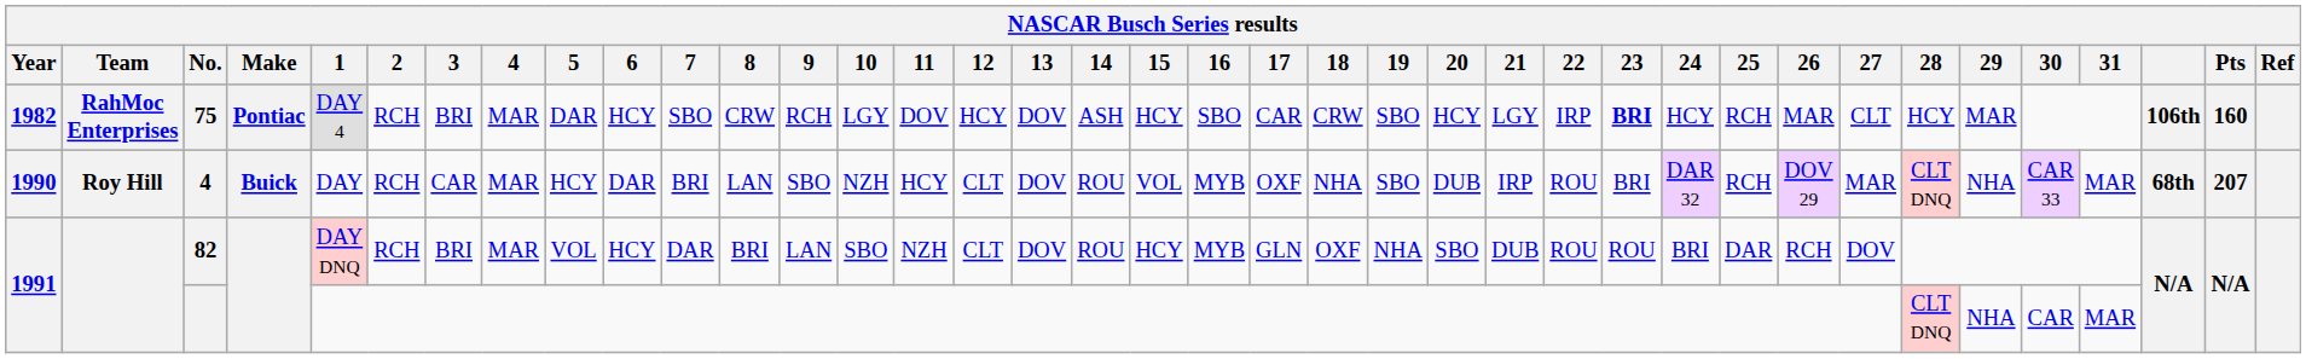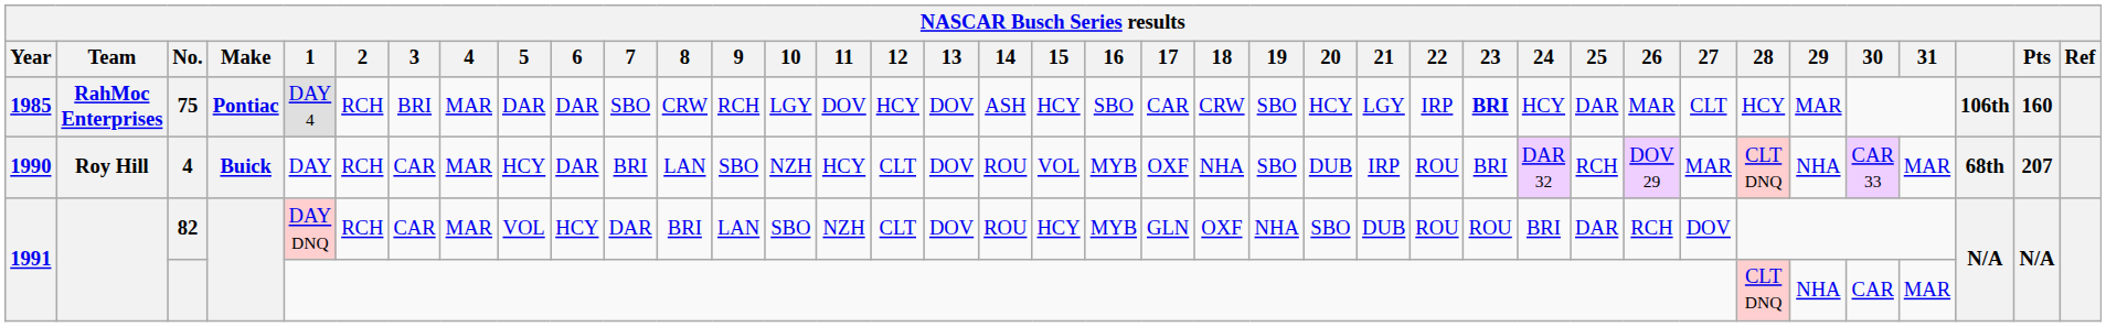 <table class="wikitable" style="text-align:center; font-size:75%">
 <tr>
 <th colspan=38><a href='#'>NASCAR Busch Series</a> results</th>
 </tr>
 <tr>
 <th>Year</th>
 <th>Team</th>
 <th>No.</th>
 <th>Make</th>
 <th>1</th>
 <th>2</th>
 <th>3</th>
 <th>4</th>
 <th>5</th>
 <th>6</th>
 <th>7</th>
 <th>8</th>
 <th>9</th>
 <th>10</th>
 <th>11</th>
 <th>12</th>
 <th>13</th>
 <th>14</th>
 <th>15</th>
 <th>16</th>
 <th>17</th>
 <th>18</th>
 <th>19</th>
 <th>20</th>
 <th>21</th>
 <th>22</th>
 <th>23</th>
 <th>24</th>
 <th>25</th>
 <th>26</th>
 <th>27</th>
 <th>28</th>
 <th>29</th>
 <th>30</th>
 <th>31</th>
 <th></th>
 <th>Pts</th>
 <th>Ref</th>
 </tr>
 <tr>
-<th><a href='#'>1982</a></th>
+<th><a href='#'>1985</a></th>
 <th><a href='#'>RahMoc Enterprises</a></th>
 <th>75</th>
 <th><a href='#'>Pontiac</a></th>
 <td style="background:#DFDFDF;"><a href='#'>DAY</a> <br><small>4</small></td>
 <td><a href='#'>RCH</a></td>
 <td><a href='#'>BRI</a></td>
 <td><a href='#'>MAR</a></td>
 <td><a href='#'>DAR</a></td>
-<td><a href='#'>HCY</a></td>
+<td><a href='#'>DAR</a></td>
 <td><a href='#'>SBO</a></td>
 <td><a href='#'>CRW</a></td>
 <td><a href='#'>RCH</a></td>
 <td><a href='#'>LGY</a></td>
 <td><a href='#'>DOV</a></td>
 <td><a href='#'>HCY</a></td>
 <td><a href='#'>DOV</a></td>
 <td><a href='#'>ASH</a></td>
 <td><a href='#'>HCY</a></td>
 <td><a href='#'>SBO</a></td>
 <td><a href='#'>CAR</a></td>
 <td><a href='#'>CRW</a></td>
 <td><a href='#'>SBO</a></td>
 <td><a href='#'>HCY</a></td>
 <td><a href='#'>LGY</a></td>
 <td><a href='#'>IRP</a></td>
 <td><strong><a href='#'>BRI</a></strong></td>
 <td><a href='#'>HCY</a></td>
-<td><a href='#'>RCH</a></td>
+<td><a href='#'>DAR</a></td>
 <td><a href='#'>MAR</a></td>
 <td><a href='#'>CLT</a></td>
 <td><a href='#'>HCY</a></td>
 <td><a href='#'>MAR</a></td>
 <td colspan=2></td>
 <th>106th</th>
 <th>160</th>
 <th></th>
 </tr>
 <tr>
 <th><a href='#'>1990</a></th>
 <th>Roy Hill</th>
 <th>4</th>
 <th><a href='#'>Buick</a></th>
 <td><a href='#'>DAY</a></td>
 <td><a href='#'>RCH</a></td>
 <td><a href='#'>CAR</a></td>
 <td><a href='#'>MAR</a></td>
 <td><a href='#'>HCY</a></td>
 <td><a href='#'>DAR</a></td>
 <td><a href='#'>BRI</a></td>
 <td><a href='#'>LAN</a></td>
 <td><a href='#'>SBO</a></td>
 <td><a href='#'>NZH</a></td>
 <td><a href='#'>HCY</a></td>
 <td><a href='#'>CLT</a></td>
 <td><a href='#'>DOV</a></td>
 <td><a href='#'>ROU</a></td>
 <td><a href='#'>VOL</a></td>
 <td><a href='#'>MYB</a></td>
 <td><a href='#'>OXF</a></td>
 <td><a href='#'>NHA</a></td>
 <td><a href='#'>SBO</a></td>
 <td><a href='#'>DUB</a></td>
 <td><a href='#'>IRP</a></td>
 <td><a href='#'>ROU</a></td>
 <td><a href='#'>BRI</a></td>
 <td style="background:#EFCFFF;"><a href='#'>DAR</a><br><small>32</small></td>
 <td><a href='#'>RCH</a></td>
 <td style="background:#EFCFFF;"><a href='#'>DOV</a><br><small>29</small></td>
 <td><a href='#'>MAR</a></td>
 <td style="background:#FFCFCF;"><a href='#'>CLT</a><br><small>DNQ</small></td>
 <td><a href='#'>NHA</a></td>
 <td style="background:#EFCFFF;"><a href='#'>CAR</a><br><small>33</small></td>
 <td><a href='#'>MAR</a></td>
 <th>68th</th>
 <th>207</th>
 <th></th>
 </tr>
 <tr>
 <th rowspan=2><a href='#'>1991</a></th>
 <th rowspan=2></th>
 <th>82</th>
 <th rowspan=2></th>
 <td style="background:#FFCFCF;"><a href='#'>DAY</a><br><small>DNQ</small></td>
 <td><a href='#'>RCH</a></td>
-<td><a href='#'>BRI</a></td>
+<td><a href='#'>CAR</a></td>
 <td><a href='#'>MAR</a></td>
 <td><a href='#'>VOL</a></td>
 <td><a href='#'>HCY</a></td>
 <td><a href='#'>DAR</a></td>
 <td><a href='#'>BRI</a></td>
 <td><a href='#'>LAN</a></td>
 <td><a href='#'>SBO</a></td>
 <td><a href='#'>NZH</a></td>
 <td><a href='#'>CLT</a></td>
 <td><a href='#'>DOV</a></td>
 <td><a href='#'>ROU</a></td>
 <td><a href='#'>HCY</a></td>
 <td><a href='#'>MYB</a></td>
 <td><a href='#'>GLN</a></td>
 <td><a href='#'>OXF</a></td>
 <td><a href='#'>NHA</a></td>
 <td><a href='#'>SBO</a></td>
 <td><a href='#'>DUB</a></td>
 <td><a href='#'>ROU</a></td>
 <td><a href='#'>ROU</a></td>
 <td><a href='#'>BRI</a></td>
 <td><a href='#'>DAR</a></td>
 <td><a href='#'>RCH</a></td>
 <td><a href='#'>DOV</a></td>
 <td colspan=4></td>
 <th rowspan=2>N/A</th>
 <th rowspan=2>N/A</th>
 <th rowspan=2></th>
 </tr>
 <tr>
 <th></th>
 <td colspan=27></td>
 <td style="background:#FFCFCF;"><a href='#'>CLT</a><br><small>DNQ</small></td>
 <td><a href='#'>NHA</a></td>
 <td><a href='#'>CAR</a></td>
 <td><a href='#'>MAR</a></td>
 </tr>
 </table>
